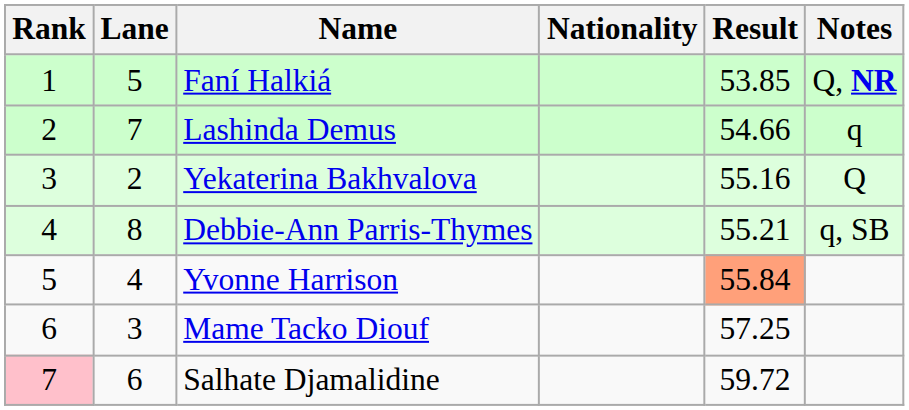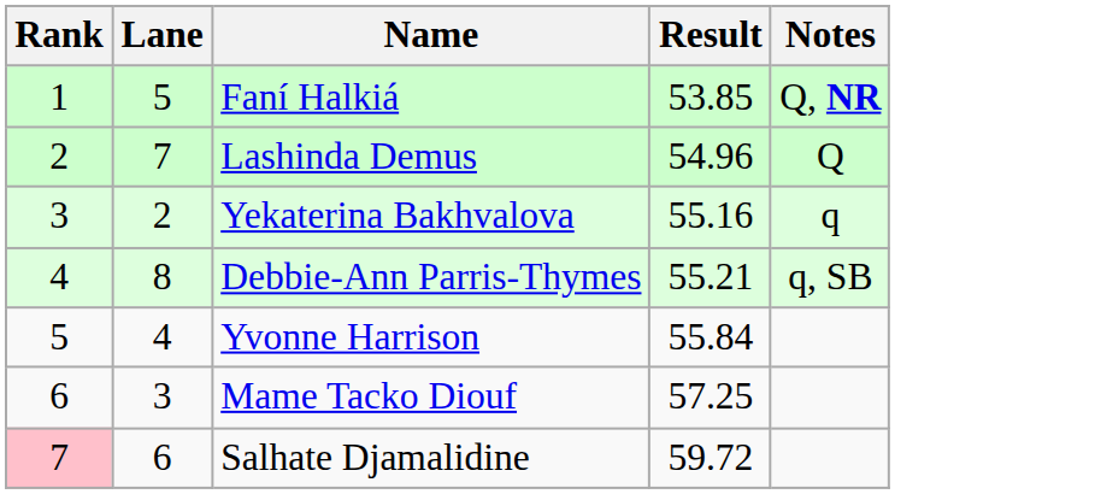 <table class="wikitable sortable" style="text-align:center">
 <tr>
 <th>Rank</th>
 <th>Lane</th>
 <th>Name</th>
-<th>Nationality</th>
 <th>Result</th>
 <th>Notes</th>
 </tr>
 <tr bgcolor=ccffcc>
 <td>1</td>
 <td>5</td>
 <td align="left"><a href='#'>Faní Halkiá</a></td>
-<td align="left"></td>
 <td>53.85</td>
 <td>Q, <strong><a href='#'>NR</a></strong></td>
 </tr>
 <tr bgcolor=ccffcc>
 <td>2</td>
 <td>7</td>
 <td align="left"><a href='#'>Lashinda Demus</a></td>
-<td align="left"></td>
-<td>54.66</td>
-<td>q</td>
+<td>54.96</td>
+<td>Q</td>
 </tr>
 <tr bgcolor=ddffdd>
 <td>3</td>
 <td>2</td>
 <td align="left"><a href='#'>Yekaterina Bakhvalova</a></td>
-<td align="left"></td>
 <td>55.16</td>
-<td>Q</td>
+<td>q</td>
 </tr>
 <tr bgcolor=ddffdd>
 <td>4</td>
 <td>8</td>
 <td align="left"><a href='#'>Debbie-Ann Parris-Thymes</a></td>
-<td align="left"></td>
 <td>55.21</td>
 <td>q, SB</td>
 </tr>
 <tr>
 <td>5</td>
 <td>4</td>
 <td align="left"><a href='#'>Yvonne Harrison</a></td>
-<td align="left"></td>
-<td style="background: lightsalmon;">55.84</td>
+<td>55.84</td>
 <td></td>
 </tr>
 <tr>
 <td>6</td>
 <td>3</td>
 <td align="left"><a href='#'>Mame Tacko Diouf</a></td>
-<td align="left"></td>
 <td>57.25</td>
 <td></td>
 </tr>
 <tr>
 <td style="background: pink;">7</td>
 <td>6</td>
 <td align="left">Salhate Djamalidine</td>
-<td align="left"></td>
 <td>59.72</td>
 <td></td>
 </tr>
 </table>
